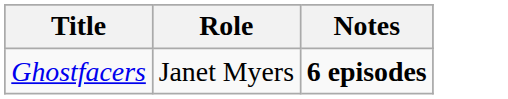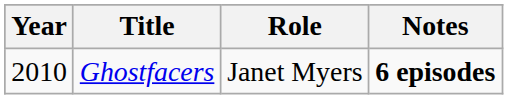 <table class="wikitable sortable">
 <tr>
+<th>Year</th>
 <th>Title</th>
 <th>Role</th>
 <th class="unsortable">Notes</th>
 </tr>
 <tr>
+<td>2010</td>
 <td><em><a href='#'>Ghostfacers</a></em></td>
 <td>Janet Myers</td>
 <td><strong>6 episodes</strong></td>
 </tr>
 </table>
